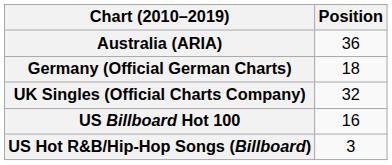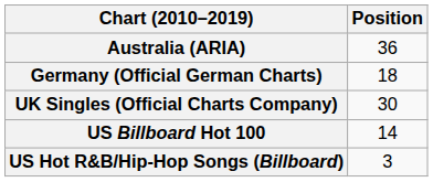 <table class="wikitable sortable plainrowheaders" style="text-align:center">
 <tr>
 <th scope="col">Chart (2010–2019)</th>
 <th scope="col">Position</th>
 </tr>
 <tr>
 <th scope="row">Australia (ARIA)</th>
 <td>36</td>
 </tr>
 <tr>
 <th scope="row">Germany (Official German Charts)</th>
 <td>18</td>
 </tr>
 <tr>
 <th scope="row">UK Singles (Official Charts Company)</th>
-<td>32</td>
+<td>30</td>
 </tr>
 <tr>
 <th scope="row">US <em>Billboard</em> Hot 100</th>
-<td>16</td>
+<td>14</td>
 </tr>
 <tr>
 <th scope="row">US Hot R&B/Hip-Hop Songs (<em>Billboard</em>)</th>
 <td>3</td>
 </tr>
 </table>
